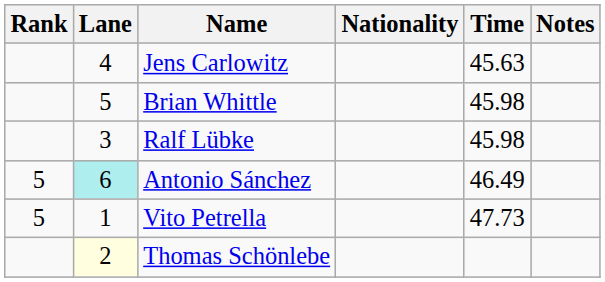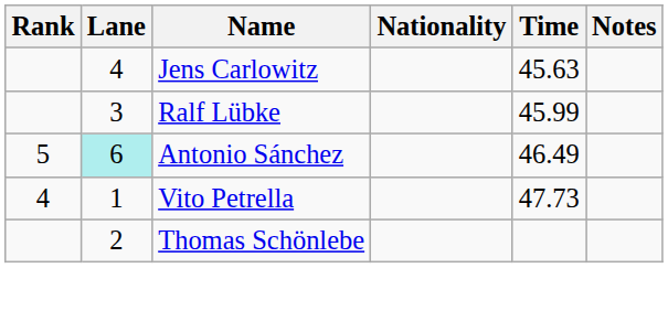 <table class="wikitable sortable" style="text-align:center">
 <tr>
 <th>Rank</th>
 <th>Lane</th>
 <th>Name</th>
 <th>Nationality</th>
 <th>Time</th>
 <th>Notes</th>
 </tr>
 <tr>
 <td></td>
 <td>4</td>
 <td align="left"><a href='#'>Jens Carlowitz</a></td>
 <td align=left></td>
 <td>45.63</td>
 <td></td>
 </tr>
 <tr>
 <td></td>
-<td>5</td>
-<td align="left"><a href='#'>Brian Whittle</a></td>
-<td align=left></td>
-<td>45.98</td>
-<td></td>
-</tr>
-<tr>
-<td></td>
 <td>3</td>
 <td align="left"><a href='#'>Ralf Lübke</a></td>
 <td align=left></td>
-<td>45.98</td>
+<td>45.99</td>
 <td></td>
 </tr>
 <tr>
 <td>5</td>
 <td style="background: paleturquoise;">6</td>
 <td align="left"><a href='#'>Antonio Sánchez</a></td>
 <td align=left></td>
 <td>46.49</td>
 <td></td>
 </tr>
 <tr>
-<td>5</td>
+<td>4</td>
 <td>1</td>
 <td align="left"><a href='#'>Vito Petrella</a></td>
 <td align=left></td>
 <td>47.73</td>
 <td></td>
 </tr>
 <tr>
 <td></td>
-<td style="background: lightyellow;">2</td>
+<td>2</td>
 <td align="left"><a href='#'>Thomas Schönlebe</a></td>
 <td align=left></td>
 <td></td>
 <td></td>
 </tr>
 </table>
